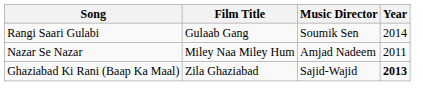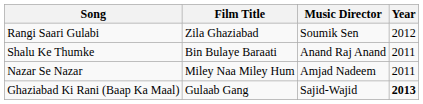 <table class="wikitable">
 <tr>
 <th>Song</th>
 <th>Film Title</th>
 <th>Music Director</th>
 <th>Year</th>
 </tr>
 <tr>
 <td>Rangi Saari Gulabi</td>
-<td>Gulaab Gang</td>
+<td>Zila Ghaziabad</td>
 <td>Soumik Sen</td>
-<td>2014</td>
+<td>2012</td>
+</tr>
+<tr>
+<td>Shalu Ke Thumke</td>
+<td>Bin Bulaye Baraati</td>
+<td>Anand Raj Anand</td>
+<td>2011</td>
 </tr>
 <tr>
 <td>Nazar Se Nazar</td>
 <td>Miley Naa Miley Hum</td>
 <td>Amjad Nadeem</td>
 <td>2011</td>
 </tr>
 <tr>
 <td>Ghaziabad Ki Rani (Baap Ka Maal)</td>
-<td>Zila Ghaziabad</td>
+<td>Gulaab Gang</td>
 <td>Sajid-Wajid</td>
 <td><strong>2013</strong></td>
 </tr>
 </table>
